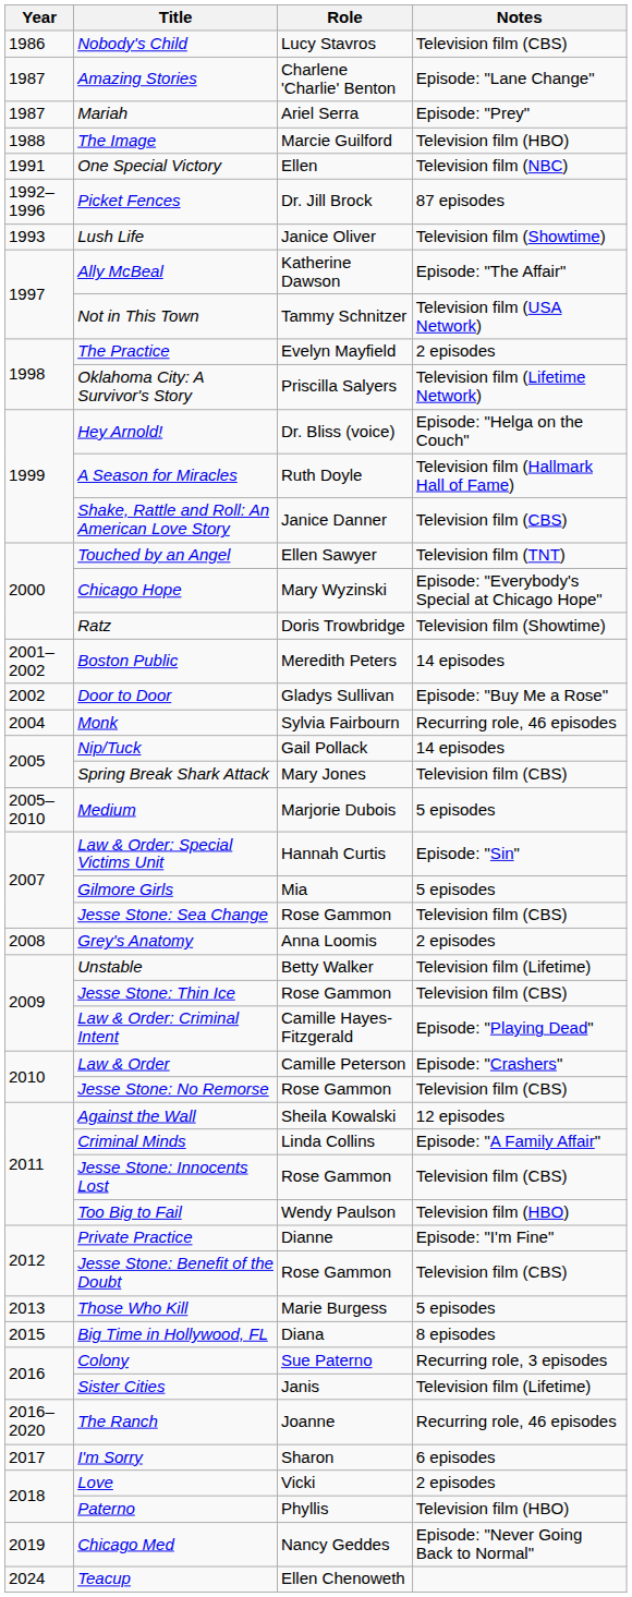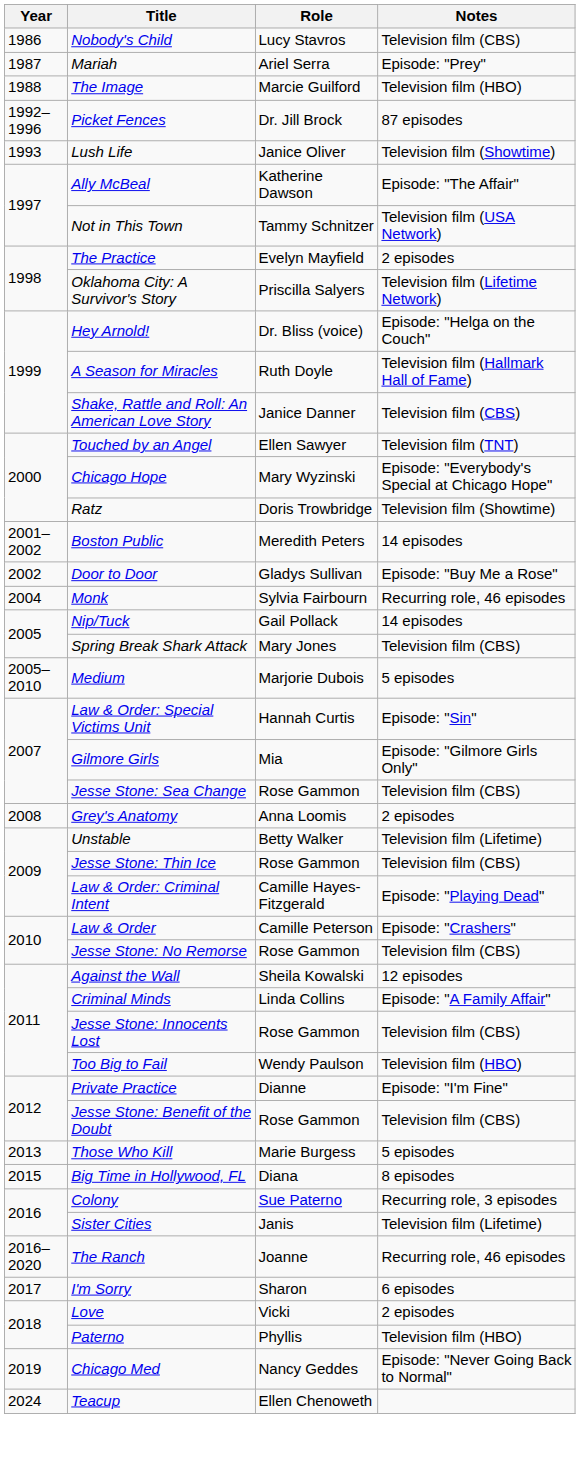 <table class="wikitable sortable">
 <tr>
 <th>Year</th>
 <th>Title</th>
 <th>Role</th>
 <th class="unsortable">Notes</th>
 </tr>
 <tr>
 <td>1986</td>
 <td><em><a href='#'>Nobody's Child</a></em></td>
 <td>Lucy Stavros</td>
 <td>Television film (CBS)</td>
 </tr>
 <tr>
 <td>1987</td>
-<td><em><a href='#'>Amazing Stories</a></em></td>
-<td>Charlene 'Charlie' Benton</td>
-<td>Episode: "Lane Change"</td>
-</tr>
-<tr>
-<td>1987</td>
 <td><em>Mariah</em></td>
 <td>Ariel Serra</td>
 <td>Episode: "Prey"</td>
 </tr>
 <tr>
 <td>1988</td>
 <td><em><a href='#'>The Image</a></em></td>
 <td>Marcie Guilford</td>
 <td>Television film (HBO)</td>
-</tr>
-<tr>
-<td>1991</td>
-<td><em>One Special Victory</em></td>
-<td>Ellen</td>
-<td>Television film (<a href='#'>NBC</a>)</td>
 </tr>
 <tr>
 <td>1992–1996</td>
 <td><em><a href='#'>Picket Fences</a></em></td>
 <td>Dr. Jill Brock</td>
 <td>87 episodes</td>
 </tr>
 <tr>
 <td>1993</td>
 <td><em>Lush Life</em></td>
 <td>Janice Oliver</td>
 <td>Television film (<a href='#'>Showtime</a>)</td>
 </tr>
 <tr>
 <td rowspan=2>1997</td>
 <td><em><a href='#'>Ally McBeal</a></em></td>
 <td>Katherine Dawson</td>
 <td>Episode: "The Affair"</td>
 </tr>
 <tr>
 <td><em>Not in This Town</em></td>
 <td>Tammy Schnitzer</td>
 <td>Television film (<a href='#'>USA Network</a>)</td>
 </tr>
 <tr>
 <td rowspan=2>1998</td>
 <td><em><a href='#'>The Practice</a></em></td>
 <td>Evelyn Mayfield</td>
 <td>2 episodes</td>
 </tr>
 <tr>
 <td><em>Oklahoma City: A Survivor's Story </em></td>
 <td>Priscilla Salyers</td>
 <td>Television film (<a href='#'>Lifetime Network</a>)</td>
 </tr>
 <tr>
 <td rowspan=3>1999</td>
 <td><em><a href='#'>Hey Arnold!</a></em></td>
 <td>Dr. Bliss (voice)</td>
 <td>Episode: "Helga on the Couch"</td>
 </tr>
 <tr>
 <td><em><a href='#'>A Season for Miracles</a></em></td>
 <td>Ruth Doyle</td>
 <td>Television film (<a href='#'>Hallmark Hall of Fame</a>)</td>
 </tr>
 <tr>
 <td><em><a href='#'>Shake, Rattle and Roll: An American Love Story</a></em></td>
 <td>Janice Danner</td>
 <td>Television film (<a href='#'>CBS</a>)</td>
 </tr>
 <tr>
 <td rowspan=3>2000</td>
 <td><em><a href='#'>Touched by an Angel</a></em></td>
 <td>Ellen Sawyer</td>
 <td>Television film (<a href='#'>TNT</a>)</td>
 </tr>
 <tr>
 <td><em><a href='#'>Chicago Hope</a></em></td>
 <td>Mary Wyzinski</td>
 <td>Episode: "Everybody's Special at Chicago Hope"</td>
 </tr>
 <tr>
 <td><em>Ratz</em></td>
 <td>Doris Trowbridge</td>
 <td>Television film (Showtime)</td>
 </tr>
 <tr>
 <td>2001–2002</td>
 <td><em><a href='#'>Boston Public</a></em></td>
 <td>Meredith Peters</td>
 <td>14 episodes</td>
 </tr>
 <tr>
 <td>2002</td>
 <td><em><a href='#'>Door to Door</a></em></td>
 <td>Gladys Sullivan</td>
 <td>Episode: "Buy Me a Rose"</td>
 </tr>
 <tr>
 <td>2004</td>
 <td><em><a href='#'>Monk</a></em></td>
 <td>Sylvia Fairbourn</td>
 <td>Recurring role, 46 episodes</td>
 </tr>
 <tr>
 <td rowspan=2>2005</td>
 <td><em><a href='#'>Nip/Tuck</a></em></td>
 <td>Gail Pollack</td>
 <td>14 episodes</td>
 </tr>
 <tr>
 <td><em>Spring Break Shark Attack</em></td>
 <td>Mary Jones</td>
 <td>Television film (CBS)</td>
 </tr>
 <tr>
 <td>2005–2010</td>
 <td><em><a href='#'>Medium</a></em></td>
 <td>Marjorie Dubois</td>
 <td>5 episodes</td>
 </tr>
 <tr>
 <td rowspan=3>2007</td>
 <td><em><a href='#'>Law & Order: Special Victims Unit</a></em></td>
 <td>Hannah Curtis</td>
 <td>Episode: "<a href='#'>Sin</a>"</td>
 </tr>
 <tr>
 <td><em><a href='#'>Gilmore Girls</a></em></td>
 <td>Mia</td>
-<td>5 episodes</td>
+<td>Episode: "Gilmore Girls Only"</td>
 </tr>
 <tr>
 <td><em><a href='#'>Jesse Stone: Sea Change</a></em></td>
 <td>Rose Gammon</td>
 <td>Television film (CBS)</td>
 </tr>
 <tr>
 <td>2008</td>
 <td><em><a href='#'>Grey's Anatomy</a></em></td>
 <td>Anna Loomis</td>
 <td>2 episodes</td>
 </tr>
 <tr>
 <td rowspan=3>2009</td>
 <td><em>Unstable</em></td>
 <td>Betty Walker</td>
 <td>Television film (Lifetime)</td>
 </tr>
 <tr>
 <td><em><a href='#'>Jesse Stone: Thin Ice</a></em></td>
 <td>Rose Gammon</td>
 <td>Television film (CBS)</td>
 </tr>
 <tr>
 <td><em><a href='#'>Law & Order: Criminal Intent</a></em></td>
 <td>Camille Hayes-Fitzgerald</td>
 <td>Episode: "<a href='#'>Playing Dead</a>"</td>
 </tr>
 <tr>
 <td rowspan=2>2010</td>
 <td><em><a href='#'>Law & Order</a></em></td>
 <td>Camille Peterson</td>
 <td>Episode: "<a href='#'>Crashers</a>"</td>
 </tr>
 <tr>
 <td><em><a href='#'>Jesse Stone: No Remorse</a></em></td>
 <td>Rose Gammon</td>
 <td>Television film (CBS)</td>
 </tr>
 <tr>
 <td rowspan=4>2011</td>
 <td><em><a href='#'>Against the Wall</a></em></td>
 <td>Sheila Kowalski</td>
 <td>12 episodes</td>
 </tr>
 <tr>
 <td><em><a href='#'>Criminal Minds</a></em></td>
 <td>Linda Collins</td>
 <td>Episode: "<a href='#'>A Family Affair</a>"</td>
 </tr>
 <tr>
 <td><em><a href='#'>Jesse Stone: Innocents Lost</a></em></td>
 <td>Rose Gammon</td>
 <td>Television film (CBS)</td>
 </tr>
 <tr>
 <td><em><a href='#'>Too Big to Fail</a></em></td>
 <td>Wendy Paulson</td>
 <td>Television film (<a href='#'>HBO</a>)</td>
 </tr>
 <tr>
 <td rowspan=2>2012</td>
 <td><em><a href='#'>Private Practice</a></em></td>
 <td>Dianne</td>
 <td>Episode: "I'm Fine"</td>
 </tr>
 <tr>
 <td><em><a href='#'>Jesse Stone: Benefit of the Doubt</a></em></td>
 <td>Rose Gammon</td>
 <td>Television film (CBS)</td>
 </tr>
 <tr>
 <td>2013</td>
 <td><em><a href='#'>Those Who Kill</a></em></td>
 <td>Marie Burgess</td>
 <td>5 episodes</td>
 </tr>
 <tr>
 <td>2015</td>
 <td><em><a href='#'>Big Time in Hollywood, FL</a></em></td>
 <td>Diana</td>
 <td>8 episodes</td>
 </tr>
 <tr>
 <td rowspan=2>2016</td>
 <td><em><a href='#'>Colony</a></em></td>
 <td><a href='#'>Sue Paterno</a></td>
 <td>Recurring role, 3 episodes</td>
 </tr>
 <tr>
 <td><em><a href='#'>Sister Cities</a></em></td>
 <td>Janis</td>
 <td>Television film (Lifetime)</td>
 </tr>
 <tr>
 <td>2016–2020</td>
 <td><em><a href='#'>The Ranch</a></em></td>
 <td>Joanne</td>
 <td>Recurring role, 46 episodes</td>
 </tr>
 <tr>
 <td>2017</td>
 <td><em><a href='#'>I'm Sorry</a></em></td>
 <td>Sharon</td>
 <td>6 episodes</td>
 </tr>
 <tr>
 <td rowspan=2>2018</td>
 <td><em><a href='#'>Love</a></em></td>
 <td>Vicki</td>
 <td>2 episodes</td>
 </tr>
 <tr>
 <td><em><a href='#'>Paterno</a></em></td>
 <td>Phyllis</td>
 <td>Television film (HBO)</td>
 </tr>
 <tr>
 <td>2019</td>
 <td><em><a href='#'>Chicago Med</a></em></td>
 <td>Nancy Geddes</td>
 <td>Episode: "Never Going Back to Normal"</td>
 </tr>
 <tr>
 <td>2024</td>
 <td><em><a href='#'>Teacup</a></em></td>
 <td>Ellen Chenoweth</td>
 <td></td>
 </tr>
 </table>
